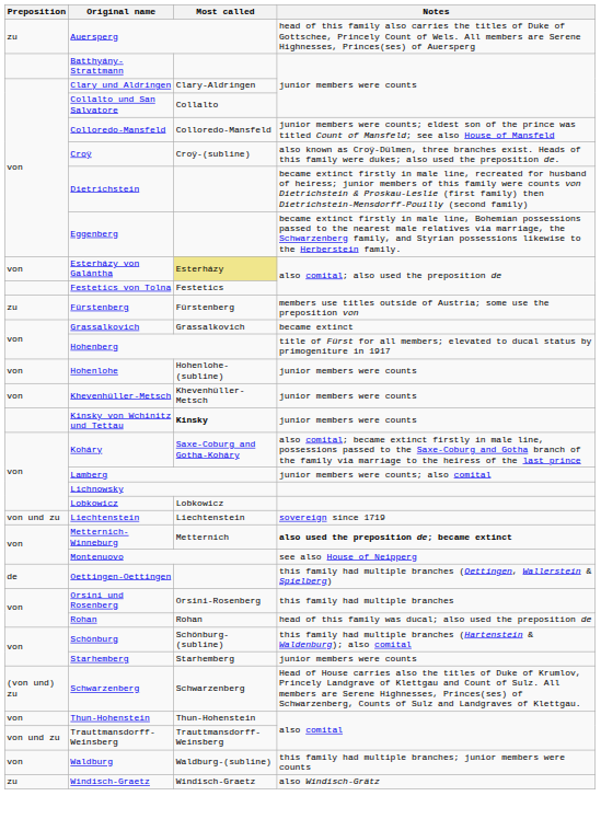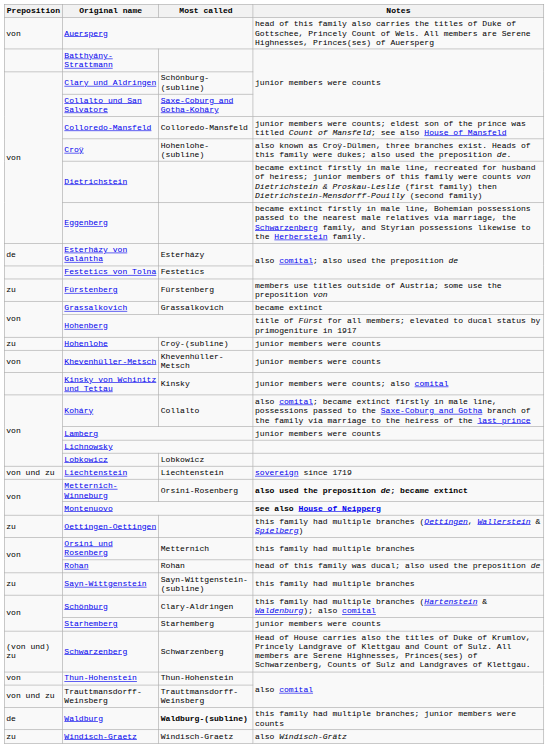 <table class="wikitable">
 <tr>
 <th>Preposition</th>
 <th>Original name</th>
 <th>Most called<br></th>
 <th>Notes</th>
 </tr>
 <tr>
-<td>zu</td>
+<td>von</td>
 <td colspan="2"><a href='#'>Auersperg</a></td>
 <td>head of this family also carries the titles of Duke of Gottschee, Princely Count of Wels. All members are Serene Highnesses, Princes(ses) of Auersperg</td>
 </tr>
 <tr>
 <td></td>
 <td><a href='#'>Batthyány-Strattmann</a></td>
 <td></td>
 <td rowspan="3">junior members were counts</td>
 </tr>
 <tr>
 <td rowspan="6">von</td>
 <td><a href='#'>Clary und Aldringen</a></td>
-<td>Clary-Aldringen</td>
+<td>Schönburg-(subline)</td>
 </tr>
 <tr>
 <td><a href='#'>Collalto und San Salvatore</a></td>
-<td>Collalto</td>
+<td><a href='#'>Saxe-Coburg and Gotha-Koháry</a></td>
 </tr>
 <tr>
 <td><a href='#'>Colloredo-Mansfeld</a></td>
 <td>Colloredo-Mansfeld</td>
 <td>junior members were counts; eldest son of the prince was titled <em>Count of Mansfeld</em>; see also <a href='#'>House of Mansfeld</a></td>
 </tr>
 <tr>
 <td><a href='#'>Croÿ</a></td>
-<td>Croÿ-(subline)</td>
+<td>Hohenlohe-(subline)</td>
 <td>also known as Croÿ-Dülmen, three branches exist. Heads of this family were dukes; also used the preposition <em>de</em>.</td>
 </tr>
 <tr>
 <td><a href='#'>Dietrichstein</a></td>
 <td></td>
 <td>became extinct firstly in male line, recreated for husband of heiress; junior members of this family were counts <em>von Dietrichstein & Proskau-Leslie</em> (first family) then <em>Dietrichstein-Mensdorff-Pouilly</em> (second family)</td>
 </tr>
 <tr>
 <td><a href='#'>Eggenberg</a></td>
 <td></td>
 <td>became extinct firstly in male line, Bohemian possessions passed to the nearest male relatives via marriage, the <a href='#'>Schwarzenberg</a> family, and Styrian possessions likewise to the <a href='#'>Herberstein</a> family.</td>
 </tr>
 <tr>
-<td>von</td>
+<td>de</td>
 <td><a href='#'>Esterházy von Galántha</a></td>
-<td style="background: khaki;">Esterházy</td>
+<td>Esterházy</td>
 <td rowspan="2">also <a href='#'>comital</a>; also used the preposition <em>de</em></td>
 </tr>
 <tr>
 <td></td>
 <td><a href='#'>Festetics von Tolna</a></td>
 <td>Festetics</td>
 </tr>
 <tr>
 <td>zu</td>
 <td><a href='#'>Fürstenberg</a></td>
 <td>Fürstenberg</td>
 <td>members use titles outside of Austria; some use the preposition <em>von</em></td>
 </tr>
 <tr>
 <td rowspan="2">von</td>
 <td><a href='#'>Grassalkovich</a></td>
 <td>Grassalkovich</td>
 <td>became extinct</td>
 </tr>
 <tr>
 <td colspan="2"><a href='#'>Hohenberg</a></td>
 <td>title of <em>Fürst</em> for all members; elevated to ducal status by primogeniture in 1917</td>
 </tr>
 <tr>
-<td>von</td>
+<td>zu</td>
 <td><a href='#'>Hohenlohe</a></td>
-<td>Hohenlohe-(subline)</td>
+<td>Croÿ-(subline)</td>
 <td>junior members were counts</td>
 </tr>
 <tr>
 <td>von</td>
 <td><a href='#'>Khevenhüller-Metsch</a></td>
 <td>Khevenhüller-Metsch</td>
 <td>junior members were counts</td>
 </tr>
 <tr>
 <td></td>
 <td><a href='#'>Kinsky von Wchinitz und Tettau</a></td>
-<td><strong>Kinsky</strong></td>
-<td>junior members were counts</td>
+<td>Kinsky</td>
+<td>junior members were counts; also <a href='#'>comital</a></td>
 </tr>
 <tr>
 <td rowspan="4">von</td>
 <td><a href='#'>Koháry</a></td>
-<td><a href='#'>Saxe-Coburg and Gotha-Koháry</a></td>
+<td>Collalto</td>
 <td>also <a href='#'>comital</a>; became extinct firstly in male line, possessions passed to the <a href='#'>Saxe-Coburg and Gotha</a> branch of the family via marriage to the heiress of the <a href='#'>last prince</a></td>
 </tr>
 <tr>
 <td colspan="2"><a href='#'>Lamberg</a></td>
-<td>junior members were counts; also <a href='#'>comital</a></td>
+<td>junior members were counts</td>
 </tr>
 <tr>
 <td colspan="2"><a href='#'>Lichnowsky</a></td>
 <td></td>
 </tr>
 <tr>
 <td><a href='#'>Lobkowicz</a></td>
 <td>Lobkowicz</td>
 <td></td>
 </tr>
 <tr>
 <td>von und zu</td>
 <td><a href='#'>Liechtenstein</a></td>
 <td>Liechtenstein</td>
 <td><a href='#'>sovereign</a> since 1719</td>
 </tr>
 <tr>
 <td rowspan="2">von</td>
 <td><a href='#'>Metternich-Winneburg</a></td>
-<td>Metternich</td>
+<td>Orsini-Rosenberg</td>
 <td><strong>also used the preposition <em>de</em>; became extinct</strong></td>
 </tr>
 <tr>
 <td colspan="2"><a href='#'>Montenuovo</a></td>
-<td>see also <a href='#'>House of Neipperg</a></td>
+<td><strong>see also <a href='#'>House of Neipperg</a></strong></td>
 </tr>
 <tr>
-<td>de</td>
+<td>zu</td>
 <td><a href='#'>Oettingen-Oettingen</a></td>
 <td></td>
 <td>this family had multiple branches (<a href='#'><em>Oettingen</em></a>, <a href='#'><em>Wallerstein</em></a> & <a href='#'><em>Spielberg</em></a>)</td>
 </tr>
 <tr>
 <td rowspan="2">von</td>
 <td><a href='#'>Orsini und Rosenberg</a></td>
-<td>Orsini-Rosenberg</td>
+<td>Metternich</td>
 <td>this family had multiple branches</td>
 </tr>
 <tr>
 <td><a href='#'>Rohan</a></td>
 <td>Rohan</td>
 <td>head of this family was ducal; also used the preposition <em>de</em></td>
 </tr>
 <tr>
+<td>zu</td>
+<td><a href='#'>Sayn-Wittgenstein</a></td>
+<td>Sayn-Wittgenstein-(subline)</td>
+<td>this family had multiple branches</td>
+</tr>
+<tr>
 <td rowspan="2">von</td>
 <td><a href='#'>Schönburg</a></td>
-<td>Schönburg-(subline)</td>
+<td>Clary-Aldringen</td>
 <td>this family had multiple branches (<em><a href='#'>Hartenstein</a></em> & <em><a href='#'>Waldenburg</a></em>); also <a href='#'>comital</a></td>
 </tr>
 <tr>
 <td><a href='#'>Starhemberg</a></td>
 <td>Starhemberg</td>
 <td>junior members were counts</td>
 </tr>
 <tr>
 <td>(von und) zu</td>
 <td><a href='#'>Schwarzenberg</a></td>
 <td>Schwarzenberg</td>
 <td>Head of House carries also the titles of Duke of Krumlov, Princely Landgrave of Klettgau and Count of Sulz. All members are Serene Highnesses, Princes(ses) of Schwarzenberg, Counts of Sulz and Landgraves of Klettgau.</td>
 </tr>
 <tr>
 <td>von</td>
 <td><a href='#'>Thun-Hohenstein</a></td>
 <td>Thun-Hohenstein</td>
 <td rowspan="2">also <a href='#'>comital</a></td>
 </tr>
 <tr>
 <td>von und zu</td>
 <td>Trauttmansdorff-Weinsberg</td>
 <td>Trauttmansdorff-Weinsberg</td>
 </tr>
 <tr>
-<td>von</td>
+<td>de</td>
 <td><a href='#'>Waldburg</a></td>
-<td>Waldburg-(subline)</td>
+<td><strong>Waldburg-(subline)</strong></td>
 <td>this family had multiple branches; junior members were counts</td>
 </tr>
 <tr>
 <td>zu</td>
 <td><a href='#'>Windisch-Graetz</a></td>
 <td>Windisch-Graetz</td>
 <td>also <em>Windisch-Grätz</em></td>
 </tr>
 </table>
